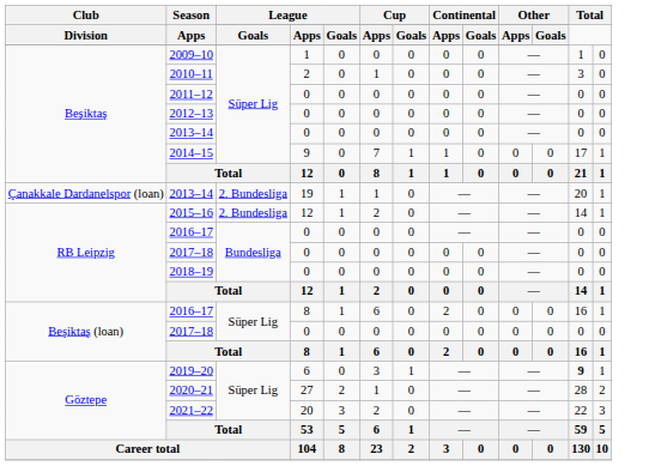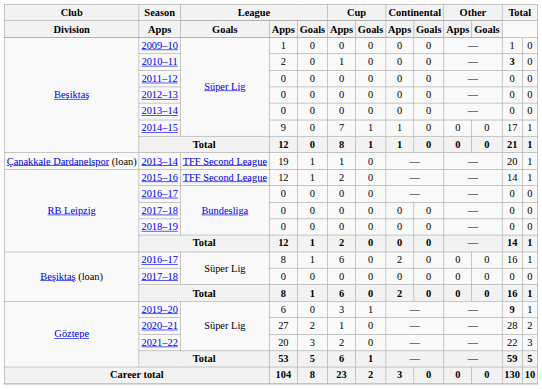 <table class="wikitable" style="text-align:center">
 <tr>
 <th rowspan="2">Club</th>
 <th rowspan="2">Season</th>
 <th colspan="3">League</th>
 <th colspan="2">Cup</th>
 <th colspan="2">Continental</th>
 <th colspan="2">Other</th>
 <th colspan="2">Total</th>
 </tr>
 <tr>
 </tr>
 <tr>
 <th>Division</th>
 <th>Apps</th>
 <th>Goals</th>
 <th>Apps</th>
 <th>Goals</th>
 <th>Apps</th>
 <th>Goals</th>
 <th>Apps</th>
 <th>Goals</th>
 <th>Apps</th>
 <th>Goals</th>
 </tr>
 <tr>
 </tr>
 <tr>
 <td rowspan="7"><a href='#'>Beşiktaş</a></td>
 <td><a href='#'>2009–10</a></td>
 <td rowspan="6"><a href='#'>Süper Lig</a></td>
 <td>1</td>
 <td>0</td>
 <td>0</td>
 <td>0</td>
 <td>0</td>
 <td>0</td>
 <td colspan="2">—</td>
 <td>1</td>
 <td>0</td>
 </tr>
 <tr>
 <td><a href='#'>2010–11</a></td>
 <td>2</td>
 <td>0</td>
 <td>1</td>
 <td>0</td>
 <td>0</td>
 <td>0</td>
 <td colspan="2">—</td>
-<td>3</td>
+<td><strong>3</strong></td>
 <td>0</td>
 </tr>
 <tr>
 <td><a href='#'>2011–12</a></td>
 <td>0</td>
 <td>0</td>
 <td>0</td>
 <td>0</td>
 <td>0</td>
 <td>0</td>
 <td colspan="2">—</td>
 <td>0</td>
 <td>0</td>
 </tr>
 <tr>
 <td><a href='#'>2012–13</a></td>
 <td>0</td>
 <td>0</td>
 <td>0</td>
 <td>0</td>
 <td>0</td>
 <td>0</td>
 <td colspan="2">—</td>
 <td>0</td>
 <td>0</td>
 </tr>
 <tr>
 <td><a href='#'>2013–14</a></td>
 <td>0</td>
 <td>0</td>
 <td>0</td>
 <td>0</td>
 <td>0</td>
 <td>0</td>
 <td colspan="2">—</td>
 <td>0</td>
 <td>0</td>
 </tr>
 <tr>
 <td><a href='#'>2014–15</a></td>
 <td>9</td>
 <td>0</td>
 <td>7</td>
 <td>1</td>
 <td>1</td>
 <td>0</td>
 <td>0</td>
 <td>0</td>
 <td>17</td>
 <td>1</td>
 </tr>
 <tr>
 <th colspan=2>Total</th>
 <th>12</th>
 <th>0</th>
 <th>8</th>
 <th>1</th>
 <th>1</th>
 <th>0</th>
 <th>0</th>
 <th>0</th>
 <th>21</th>
 <th>1</th>
 </tr>
 <tr>
 <td><a href='#'>Çanakkale Dardanelspor</a> (loan)</td>
 <td><a href='#'>2013–14</a></td>
-<td><a href='#'>2. Bundesliga</a></td>
+<td><a href='#'>TFF Second League</a></td>
 <td>19</td>
 <td>1</td>
 <td>1</td>
 <td>0</td>
 <td colspan="2">—</td>
 <td colspan="2">—</td>
 <td>20</td>
 <td>1</td>
 </tr>
 <tr>
 <td rowspan="5"><a href='#'>RB Leipzig</a></td>
 <td><a href='#'>2015–16</a></td>
-<td><a href='#'>2. Bundesliga</a></td>
+<td><a href='#'>TFF Second League</a></td>
 <td>12</td>
 <td>1</td>
 <td>2</td>
 <td>0</td>
 <td colspan="2">—</td>
 <td colspan="2">—</td>
 <td>14</td>
 <td>1</td>
 </tr>
 <tr>
 <td><a href='#'>2016–17</a></td>
 <td rowspan="3"><a href='#'>Bundesliga</a></td>
 <td>0</td>
 <td>0</td>
 <td>0</td>
 <td>0</td>
 <td colspan="2">—</td>
 <td colspan="2">—</td>
 <td>0</td>
 <td>0</td>
 </tr>
 <tr>
 <td><a href='#'>2017–18</a></td>
 <td>0</td>
 <td>0</td>
 <td>0</td>
 <td>0</td>
 <td>0</td>
 <td>0</td>
 <td colspan="2">—</td>
 <td>0</td>
 <td>0</td>
 </tr>
 <tr>
 <td><a href='#'>2018–19</a></td>
 <td>0</td>
 <td>0</td>
 <td>0</td>
 <td>0</td>
 <td>0</td>
 <td>0</td>
 <td colspan="2">—</td>
 <td>0</td>
 <td>0</td>
 </tr>
 <tr>
 <th colspan=2>Total</th>
 <th>12</th>
 <th>1</th>
 <th>2</th>
 <th>0</th>
 <th>0</th>
 <th>0</th>
 <th colspan="2">—</th>
 <th>14</th>
 <th>1</th>
 </tr>
 <tr>
 <td rowspan="3"><a href='#'>Beşiktaş</a> (loan)</td>
 <td><a href='#'>2016–17</a></td>
 <td rowspan="2">Süper Lig</td>
 <td>8</td>
 <td>1</td>
 <td>6</td>
 <td>0</td>
 <td>2</td>
 <td>0</td>
 <td>0</td>
 <td>0</td>
 <td>16</td>
 <td>1</td>
 </tr>
 <tr>
 <td><a href='#'>2017–18</a></td>
 <td>0</td>
 <td>0</td>
 <td>0</td>
 <td>0</td>
 <td>0</td>
 <td>0</td>
 <td>0</td>
 <td>0</td>
 <td>0</td>
 <td>0</td>
 </tr>
 <tr>
 <th colspan=2>Total</th>
 <th>8</th>
 <th>1</th>
 <th>6</th>
 <th>0</th>
 <th>2</th>
 <th>0</th>
 <th>0</th>
 <th>0</th>
 <th>16</th>
 <th>1</th>
 </tr>
 <tr>
 <td rowspan="4"><a href='#'>Göztepe</a></td>
 <td><a href='#'>2019–20</a></td>
 <td rowspan="3">Süper Lig</td>
 <td>6</td>
 <td>0</td>
 <td>3</td>
 <td>1</td>
 <td colspan="2">—</td>
 <td colspan="2">—</td>
 <td><strong>9</strong></td>
 <td>1</td>
 </tr>
 <tr>
 <td><a href='#'>2020–21</a></td>
 <td>27</td>
 <td>2</td>
 <td>1</td>
 <td>0</td>
 <td colspan="2">—</td>
 <td colspan="2">—</td>
 <td>28</td>
 <td>2</td>
 </tr>
 <tr>
 <td><a href='#'>2021–22</a></td>
 <td>20</td>
 <td>3</td>
 <td>2</td>
 <td>0</td>
 <td colspan="2">—</td>
 <td colspan="2">—</td>
 <td>22</td>
 <td>3</td>
 </tr>
 <tr>
 <th colspan=2>Total</th>
 <th>53</th>
 <th>5</th>
 <th>6</th>
 <th>1</th>
 <th colspan="2">—</th>
 <th colspan="2">—</th>
 <th>59</th>
 <th>5</th>
 </tr>
 <tr>
 <th colspan=3>Career total</th>
 <th>104</th>
 <th>8</th>
 <th>23</th>
 <th>2</th>
 <th>3</th>
 <th>0</th>
 <th>0</th>
 <th>0</th>
 <th>130</th>
 <th>10</th>
 </tr>
 <tr>
 </tr>
 </table>
